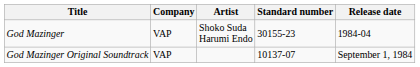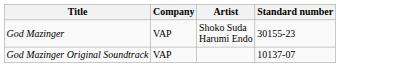 <table class="wikitable">
 <tr>
 <th>Title</th>
 <th>Company</th>
 <th>Artist</th>
 <th>Standard number</th>
-<th>Release date</th>
 </tr>
 <tr>
 <td><em>God Mazinger</em></td>
 <td>VAP</td>
 <td>Shoko Suda<br>Harumi Endo</td>
 <td>30155-23</td>
-<td>1984-04</td>
 </tr>
 <tr>
 <td><em>God Mazinger Original Soundtrack</em></td>
 <td>VAP</td>
 <td></td>
 <td>10137-07</td>
-<td>September 1, 1984</td>
 </tr>
 </table>
